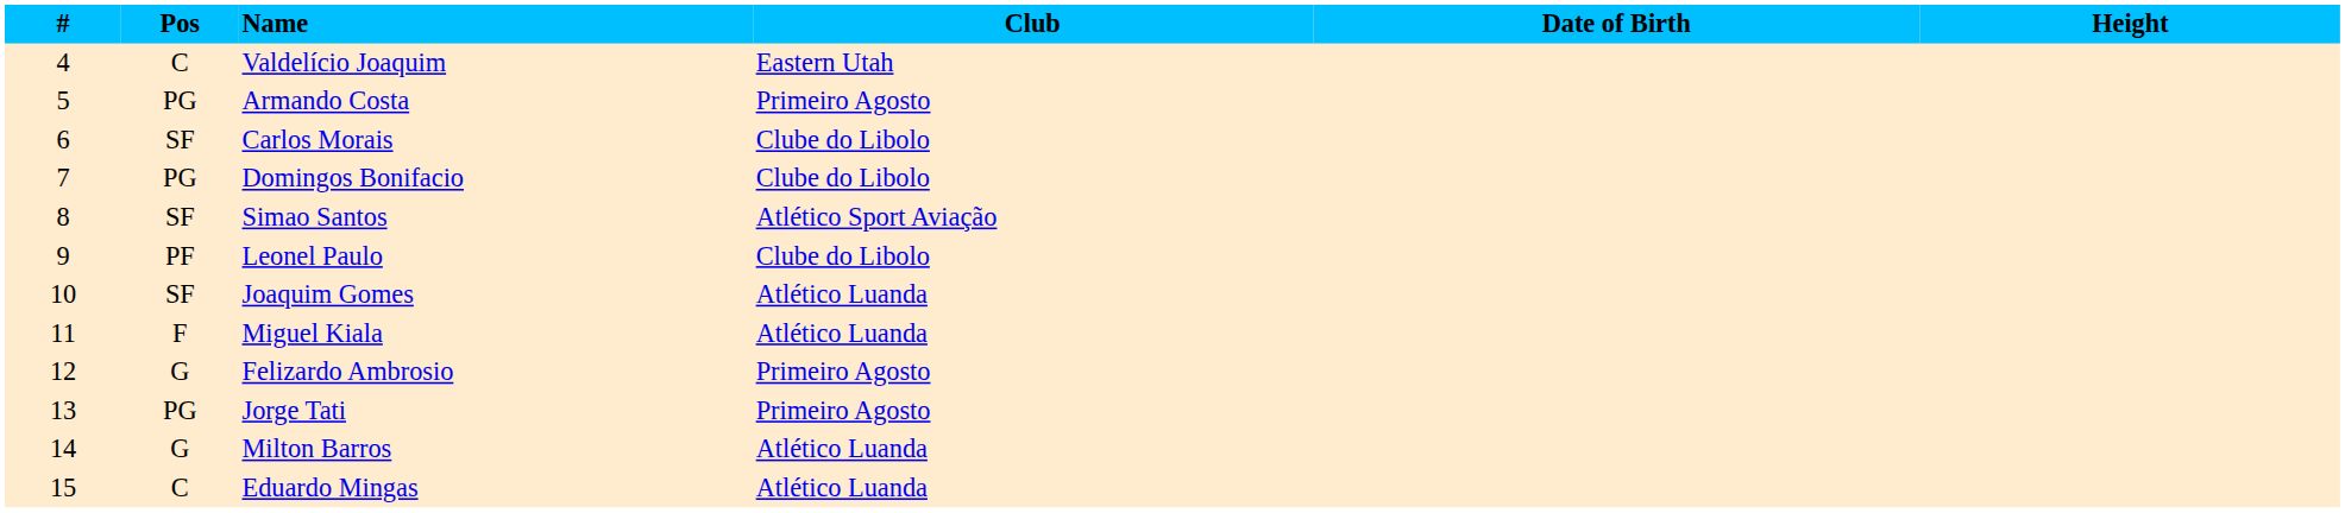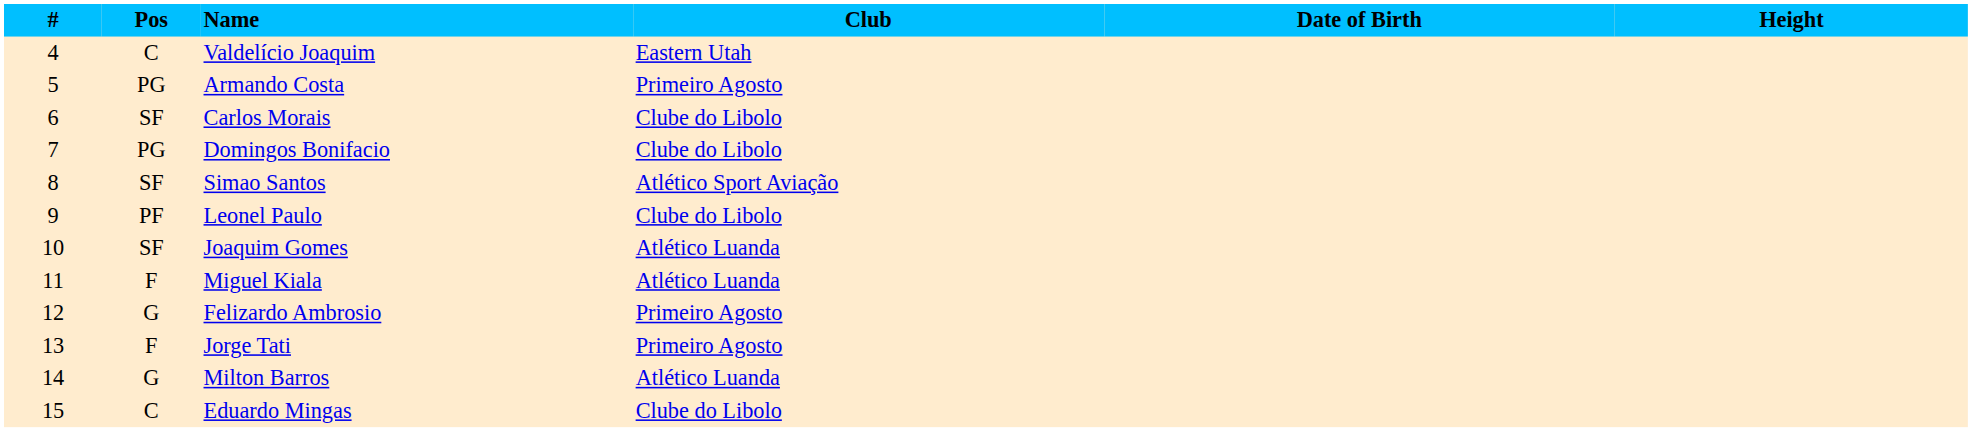 <table border=0 cellpadding=2 cellspacing=0  |- bgcolor=#FFECCE style="text-align:center; font-size:90%;" width=80%>
 <tr bgcolor=#00BFFF>
 <th width=5%>#</th>
 <th width=5%>Pos</th>
 <th width=22% align=left>Name</th>
 <th width=24%>Club</th>
 <th width=26%>Date of Birth</th>
 <th width=18%>Height</th>
 </tr>
 <tr>
 <td>4</td>
 <td>C</td>
 <td align=left><a href='#'>Valdelício Joaquim</a></td>
 <td align=left> <a href='#'>Eastern Utah</a></td>
 <td align=left></td>
 <td></td>
 </tr>
 <tr>
 <td>5</td>
 <td>PG</td>
 <td align=left><a href='#'>Armando Costa</a></td>
 <td align=left> <a href='#'>Primeiro Agosto</a></td>
 <td align=left></td>
 <td></td>
 </tr>
 <tr>
 <td>6</td>
 <td>SF</td>
 <td align=left><a href='#'>Carlos Morais</a></td>
 <td align=left> <a href='#'>Clube do Libolo</a></td>
 <td align=left></td>
 <td></td>
 </tr>
 <tr>
 <td>7</td>
 <td>PG</td>
 <td align=left><a href='#'>Domingos Bonifacio</a></td>
 <td align=left> <a href='#'>Clube do Libolo</a></td>
 <td align=left></td>
 <td></td>
 </tr>
 <tr>
 <td>8</td>
 <td>SF</td>
 <td align=left><a href='#'>Simao Santos</a></td>
 <td align=left> <a href='#'>Atlético Sport Aviação</a></td>
 <td align=left></td>
 <td></td>
 </tr>
 <tr>
 <td>9</td>
 <td>PF</td>
 <td align=left><a href='#'>Leonel Paulo</a></td>
 <td align=left> <a href='#'>Clube do Libolo</a></td>
 <td align=left></td>
 <td></td>
 </tr>
 <tr>
 <td>10</td>
 <td>SF</td>
 <td align=left><a href='#'>Joaquim Gomes</a></td>
 <td align=left> <a href='#'>Atlético Luanda</a></td>
 <td align=left></td>
 <td></td>
 </tr>
 <tr>
 <td>11</td>
 <td>F</td>
 <td align=left><a href='#'>Miguel Kiala</a></td>
 <td align=left> <a href='#'>Atlético Luanda</a></td>
 <td align=left></td>
 <td></td>
 </tr>
 <tr>
 <td>12</td>
 <td>G</td>
 <td align=left><a href='#'>Felizardo Ambrosio</a></td>
 <td align=left> <a href='#'>Primeiro Agosto</a></td>
 <td align=left></td>
 <td></td>
 </tr>
 <tr>
 <td>13</td>
-<td>PG</td>
+<td>F</td>
 <td align=left><a href='#'>Jorge Tati</a></td>
 <td align=left> <a href='#'>Primeiro Agosto</a></td>
 <td align=left></td>
 <td></td>
 </tr>
 <tr>
 <td>14</td>
 <td>G</td>
 <td align=left><a href='#'>Milton Barros</a></td>
 <td align=left> <a href='#'>Atlético Luanda</a></td>
 <td align=left></td>
 <td></td>
 </tr>
 <tr>
 <td>15</td>
 <td>C</td>
 <td align=left><a href='#'>Eduardo Mingas</a></td>
-<td align=left> <a href='#'>Atlético Luanda</a></td>
+<td align=left> <a href='#'>Clube do Libolo</a></td>
 <td align=left></td>
 <td></td>
 </tr>
 </table>
